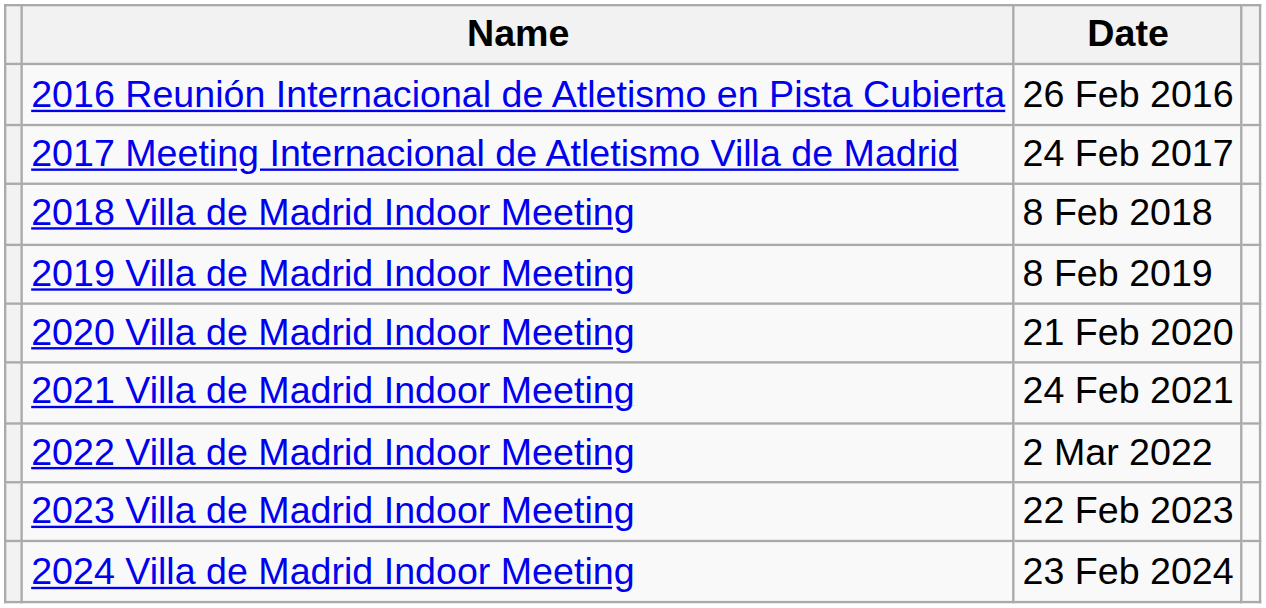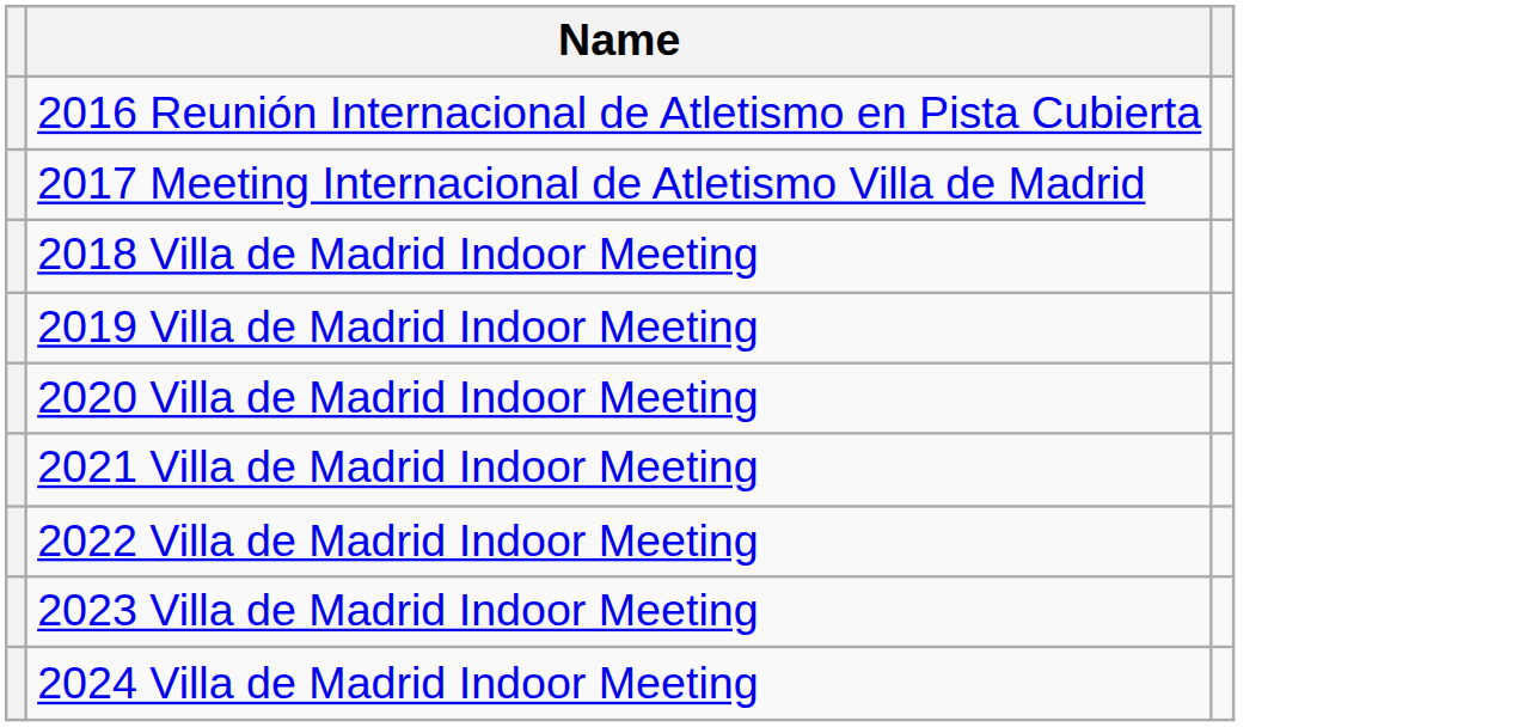 <table class="wikitable plainrowheaders sticky-header defaultleft col3right">
 <tr>
 <th scope="col"></th>
 <th scope="col">Name</th>
-<th scope="col">Date</th>
 <th scope="col"></th>
 </tr>
 <tr>
 <th scope="row"></th>
 <td><a href='#'>2016 Reunión Internacional de Atletismo en Pista Cubierta</a></td>
-<td>26 Feb 2016</td>
 <td></td>
 </tr>
 <tr>
 <th scope="row"></th>
 <td><a href='#'>2017 Meeting Internacional de Atletismo Villa de Madrid</a></td>
-<td>24 Feb 2017</td>
 <td></td>
 </tr>
 <tr>
 <th scope="row"></th>
 <td><a href='#'>2018 Villa de Madrid Indoor Meeting</a></td>
-<td>8 Feb 2018</td>
 <td></td>
 </tr>
 <tr>
 <th scope="row"></th>
 <td><a href='#'>2019 Villa de Madrid Indoor Meeting</a></td>
-<td>8 Feb 2019</td>
 <td></td>
 </tr>
 <tr>
 <th scope="row"></th>
 <td><a href='#'>2020 Villa de Madrid Indoor Meeting</a></td>
-<td>21 Feb 2020</td>
 <td></td>
 </tr>
 <tr>
 <th scope="row"></th>
 <td><a href='#'>2021 Villa de Madrid Indoor Meeting</a></td>
-<td>24 Feb 2021</td>
 <td></td>
 </tr>
 <tr>
 <th scope="row"></th>
 <td><a href='#'>2022 Villa de Madrid Indoor Meeting</a></td>
-<td>2 Mar 2022</td>
 <td></td>
 </tr>
 <tr>
 <th scope="row"></th>
 <td><a href='#'>2023 Villa de Madrid Indoor Meeting</a></td>
-<td>22 Feb 2023</td>
 <td></td>
 </tr>
 <tr>
 <th scope="row"></th>
 <td><a href='#'>2024 Villa de Madrid Indoor Meeting</a></td>
-<td>23 Feb 2024</td>
 <td></td>
 </tr>
 </table>
